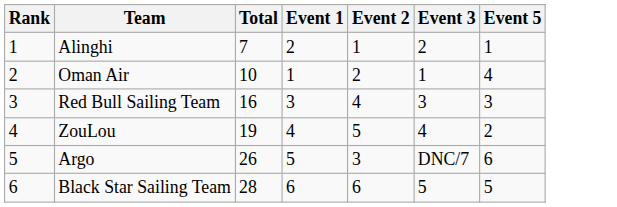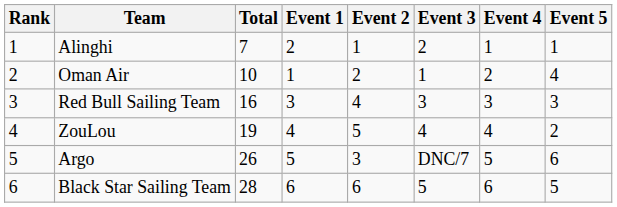 <table class="wikitable">
 <tr>
 <th>Rank</th>
 <th>Team</th>
 <th>Total</th>
 <th>Event 1</th>
 <th>Event 2</th>
 <th>Event 3</th>
+<th>Event 4</th>
 <th>Event 5</th>
 </tr>
 <tr>
 <td>1</td>
 <td>Alinghi</td>
 <td>7</td>
 <td>2</td>
 <td>1</td>
 <td>2</td>
 <td>1</td>
+<td>1</td>
 </tr>
 <tr>
 <td>2</td>
 <td>Oman Air</td>
 <td>10</td>
 <td>1</td>
 <td>2</td>
 <td>1</td>
+<td>2</td>
 <td>4</td>
 </tr>
 <tr>
 <td>3</td>
 <td>Red Bull Sailing Team</td>
 <td>16</td>
 <td>3</td>
 <td>4</td>
 <td>3</td>
 <td>3</td>
+<td>3</td>
 </tr>
 <tr>
 <td>4</td>
 <td>ZouLou</td>
 <td>19</td>
 <td>4</td>
 <td>5</td>
+<td>4</td>
 <td>4</td>
 <td>2</td>
 </tr>
 <tr>
 <td>5</td>
 <td>Argo</td>
 <td>26</td>
 <td>5</td>
 <td>3</td>
 <td>DNC/7</td>
+<td>5</td>
 <td>6</td>
 </tr>
 <tr>
 <td>6</td>
 <td>Black Star Sailing Team</td>
 <td>28</td>
 <td>6</td>
 <td>6</td>
 <td>5</td>
+<td>6</td>
 <td>5</td>
 </tr>
 </table>
